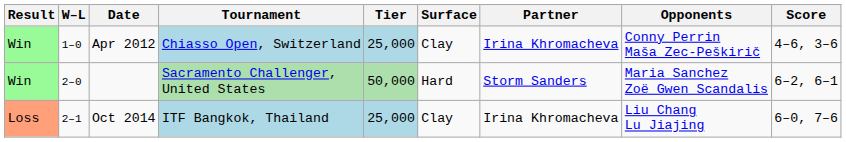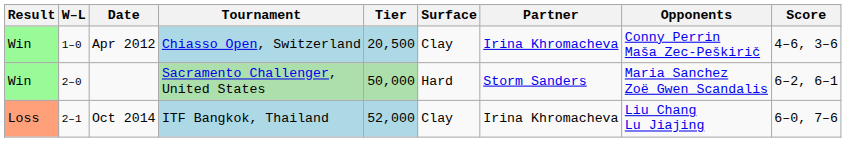 <table class="sortable wikitable">
 <tr>
 <th>Result</th>
 <th class="unsortable">W–L</th>
 <th>Date</th>
 <th>Tournament</th>
 <th>Tier</th>
 <th>Surface</th>
 <th>Partner</th>
 <th>Opponents</th>
 <th class="unsortable">Score</th>
 </tr>
 <tr>
 <td style="background:#98fb98;">Win</td>
 <td><small>1–0</small></td>
 <td>Apr 2012</td>
 <td style="background:lightblue;"><a href='#'>Chiasso Open</a>, Switzerland</td>
-<td style="background:lightblue;">25,000</td>
+<td style="background:lightblue;">20,500</td>
 <td>Clay</td>
 <td> <a href='#'>Irina Khromacheva</a></td>
 <td> <a href='#'>Conny Perrin</a> <br>  <a href='#'>Maša Zec-Peškirič</a></td>
 <td>4–6, 3–6</td>
 </tr>
 <tr>
 <td style="background:#98fb98;">Win</td>
 <td><small>2–0</small></td>
 <td><a href='#'></a></td>
 <td style="background:#addfad;"><a href='#'>Sacramento Challenger</a>, <br>United States</td>
 <td style="background:#addfad;">50,000</td>
 <td>Hard</td>
 <td> <a href='#'>Storm Sanders</a></td>
 <td> <a href='#'>Maria Sanchez</a> <br>  <a href='#'>Zoë Gwen Scandalis</a></td>
 <td>6–2, 6–1</td>
 </tr>
 <tr>
 <td style="background:#ffa07a;">Loss</td>
 <td><small>2–1</small></td>
 <td>Oct 2014</td>
 <td style="background:lightblue;">ITF Bangkok, Thailand</td>
-<td style="background:lightblue;">25,000</td>
+<td style="background:lightblue;">52,000</td>
 <td>Clay</td>
 <td> Irina Khromacheva</td>
 <td> <a href='#'>Liu Chang</a> <br>  <a href='#'>Lu Jiajing</a></td>
 <td>6–0, 7–6</td>
 </tr>
 </table>
